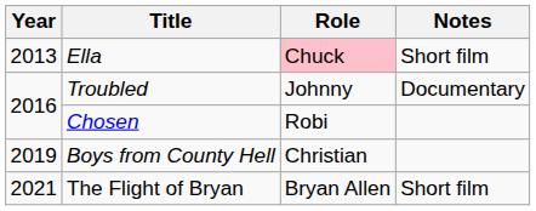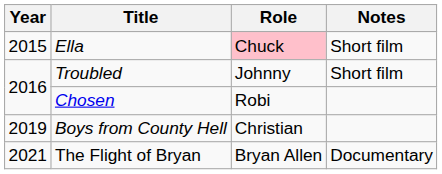 <table class="wikitable">
 <tr>
 <th>Year</th>
 <th>Title</th>
 <th>Role</th>
 <th>Notes</th>
 </tr>
 <tr>
-<td>2013</td>
+<td>2015</td>
 <td><em>Ella</em></td>
 <td style="background: pink;">Chuck</td>
 <td>Short film</td>
 </tr>
 <tr>
 <td rowspan="2">2016</td>
 <td><em>Troubled</em></td>
 <td>Johnny</td>
-<td>Documentary</td>
+<td>Short film</td>
 </tr>
 <tr>
 <td><em><a href='#'>Chosen</a></em></td>
 <td>Robi</td>
 <td></td>
 </tr>
 <tr>
 <td>2019</td>
 <td><em>Boys from County Hell</em></td>
 <td>Christian</td>
 <td></td>
 </tr>
 <tr>
 <td>2021</td>
 <td>The Flight of Bryan</td>
 <td>Bryan Allen</td>
-<td>Short film</td>
+<td>Documentary</td>
 </tr>
 </table>
